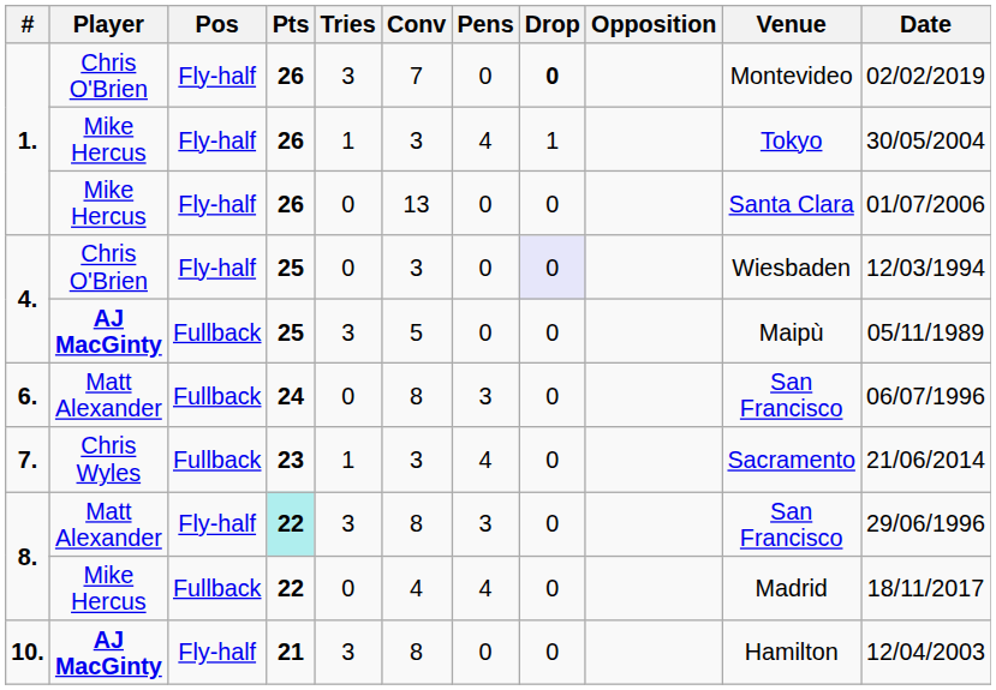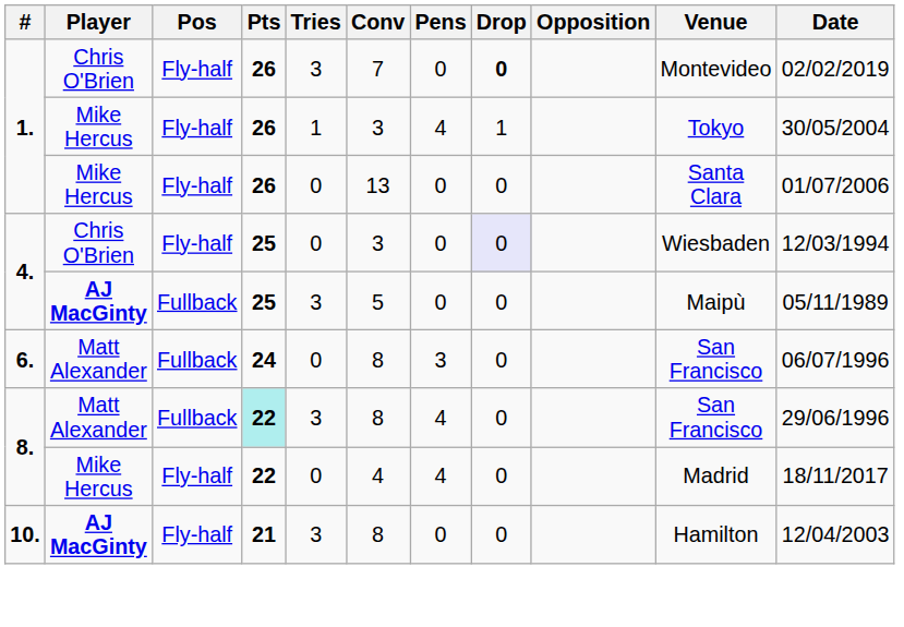 <table class="wikitable" style="font-size:95%; text-align:center;">
 <tr>
 <th style="width:25px;">#</th>
 <th style="width:162px;">Player</th>
 <th style="width:128px;">Pos</th>
 <th style="width:35px;">Pts</th>
 <th style="width:35px;">Tries</th>
 <th style="width:35px;">Conv</th>
 <th style="width:35px;">Pens</th>
 <th style="width:35px;">Drop</th>
 <th style="width:165px;">Opposition</th>
 <th style="width:165px;">Venue</th>
 <th style="width:65px;">Date</th>
 </tr>
 <tr>
 <td rowspan=3><strong>1.</strong></td>
 <td><a href='#'>Chris O'Brien</a></td>
 <td><a href='#'>Fly-half</a></td>
 <td><strong>26</strong></td>
 <td>3</td>
 <td>7</td>
 <td>0</td>
 <td><strong>0</strong></td>
 <td></td>
 <td> Montevideo</td>
 <td>02/02/2019</td>
 </tr>
 <tr>
 <td><a href='#'>Mike Hercus</a></td>
 <td><a href='#'>Fly-half</a></td>
 <td><strong>26</strong></td>
 <td>1</td>
 <td>3</td>
 <td>4</td>
 <td>1</td>
 <td></td>
 <td> <a href='#'>Tokyo</a></td>
 <td>30/05/2004</td>
 </tr>
 <tr>
 <td><a href='#'>Mike Hercus</a></td>
 <td><a href='#'>Fly-half</a></td>
 <td><strong>26</strong></td>
 <td>0</td>
 <td>13</td>
 <td>0</td>
 <td>0</td>
 <td></td>
 <td> <a href='#'>Santa Clara</a></td>
 <td>01/07/2006</td>
 </tr>
 <tr>
 <td rowspan=2><strong>4.</strong></td>
 <td><a href='#'>Chris O'Brien</a></td>
 <td><a href='#'>Fly-half</a></td>
 <td><strong>25</strong></td>
 <td>0</td>
 <td>3</td>
 <td>0</td>
 <td style="background: lavender;">0</td>
 <td></td>
 <td> Wiesbaden</td>
 <td>12/03/1994</td>
 </tr>
 <tr>
 <td><strong><a href='#'>AJ MacGinty</a></strong></td>
 <td><a href='#'>Fullback</a></td>
 <td><strong>25</strong></td>
 <td>3</td>
 <td>5</td>
 <td>0</td>
 <td>0</td>
 <td></td>
 <td> Maipù</td>
 <td>05/11/1989</td>
 </tr>
 <tr>
 <td><strong>6.</strong></td>
 <td><a href='#'>Matt Alexander</a></td>
 <td><a href='#'>Fullback</a></td>
 <td><strong>24</strong></td>
 <td>0</td>
 <td>8</td>
 <td>3</td>
 <td>0</td>
 <td></td>
 <td> <a href='#'>San Francisco</a></td>
 <td>06/07/1996</td>
 </tr>
 <tr>
-<td><strong>7.</strong></td>
-<td><a href='#'>Chris Wyles</a></td>
-<td><a href='#'>Fullback</a></td>
-<td><strong>23</strong></td>
-<td>1</td>
-<td>3</td>
-<td>4</td>
-<td>0</td>
-<td></td>
-<td> <a href='#'>Sacramento</a></td>
-<td>21/06/2014</td>
-</tr>
-<tr>
 <td rowspan=2><strong>8.</strong></td>
 <td><a href='#'>Matt Alexander</a></td>
-<td><a href='#'>Fly-half</a></td>
+<td><a href='#'>Fullback</a></td>
 <td style="background: paleturquoise;"><strong>22</strong></td>
 <td>3</td>
 <td>8</td>
-<td>3</td>
+<td>4</td>
 <td>0</td>
 <td></td>
 <td> <a href='#'>San Francisco</a></td>
 <td>29/06/1996</td>
 </tr>
 <tr>
 <td><a href='#'>Mike Hercus</a></td>
-<td><a href='#'>Fullback</a></td>
+<td><a href='#'>Fly-half</a></td>
 <td><strong>22</strong></td>
 <td>0</td>
 <td>4</td>
 <td>4</td>
 <td>0</td>
 <td></td>
 <td> Madrid</td>
 <td>18/11/2017</td>
 </tr>
 <tr>
 <td><strong>10.</strong></td>
 <td><strong><a href='#'>AJ MacGinty</a></strong></td>
 <td><a href='#'>Fly-half</a></td>
 <td><strong>21</strong></td>
 <td>3</td>
 <td>8</td>
 <td>0</td>
 <td>0</td>
 <td></td>
 <td> Hamilton</td>
 <td>12/04/2003</td>
 </tr>
 </table>
